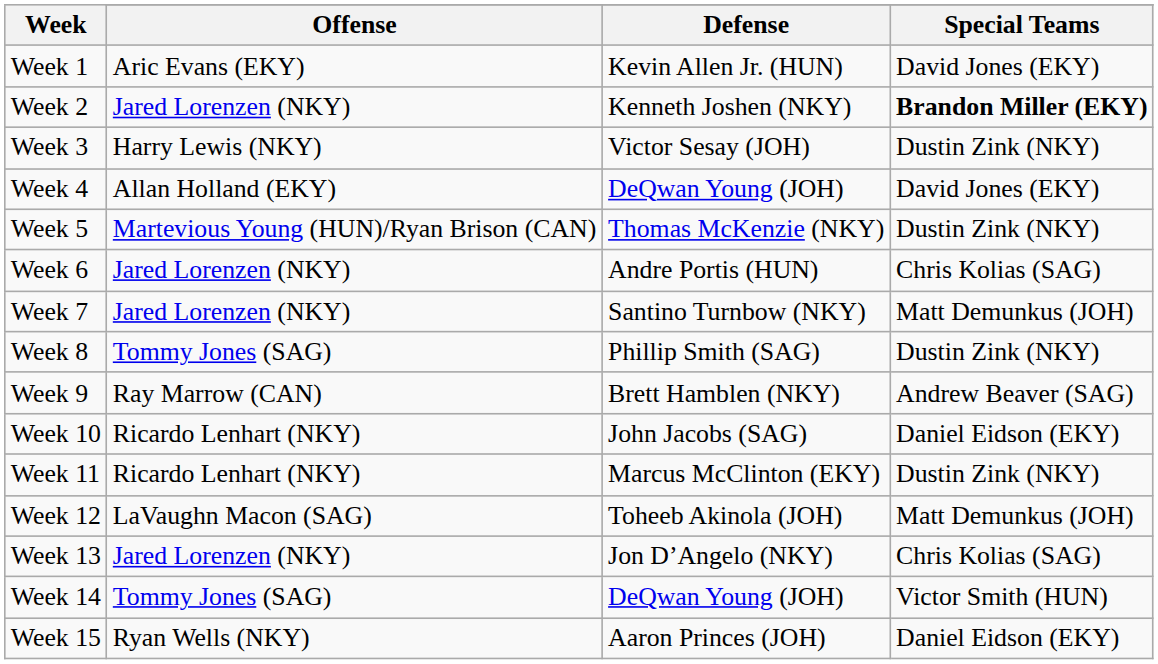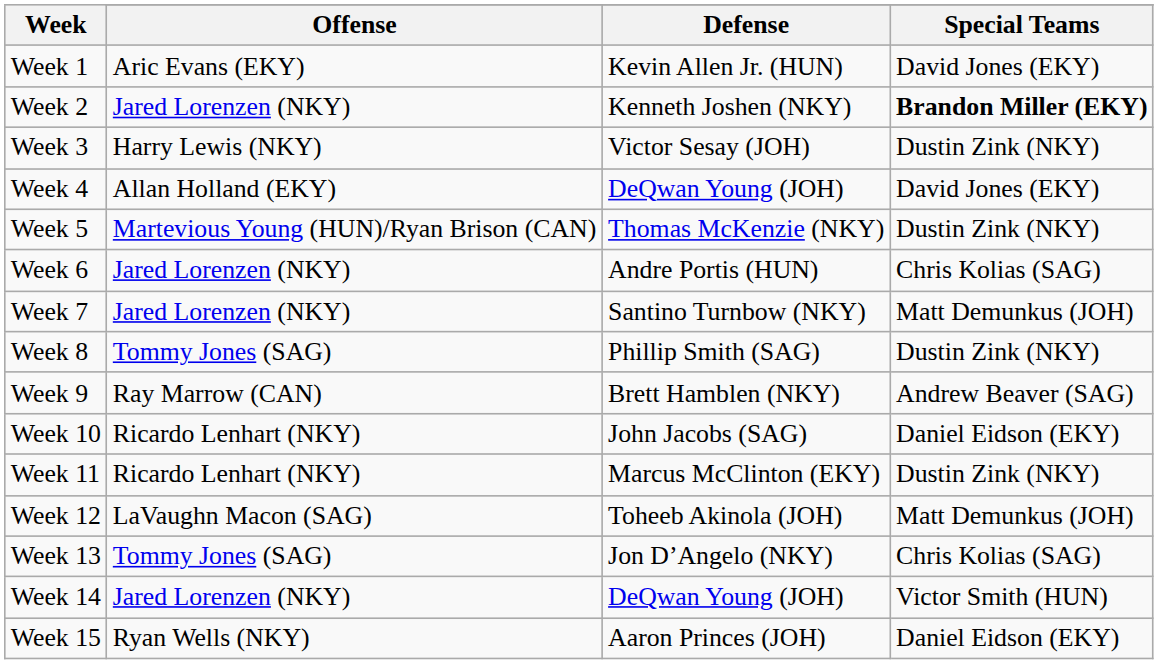 <table class="wikitable">
 <tr>
 <th rowspan="2" style="text-align:center;">Week</th>
 </tr>
 <tr>
 <th>Offense</th>
 <th>Defense</th>
 <th>Special Teams</th>
 </tr>
 <tr>
 <td>Week 1</td>
 <td>Aric Evans (EKY)</td>
 <td>Kevin Allen Jr. (HUN)</td>
 <td>David Jones (EKY)</td>
 </tr>
 <tr>
 <td>Week 2</td>
 <td><a href='#'>Jared Lorenzen</a> (NKY)</td>
 <td>Kenneth Joshen (NKY)</td>
 <td><strong>Brandon Miller (EKY)</strong></td>
 </tr>
 <tr>
 <td>Week 3</td>
 <td>Harry Lewis (NKY)</td>
 <td>Victor Sesay (JOH)</td>
 <td>Dustin Zink (NKY)</td>
 </tr>
 <tr>
 <td>Week 4</td>
 <td>Allan Holland (EKY)</td>
 <td><a href='#'>DeQwan Young</a> (JOH)</td>
 <td>David Jones (EKY)</td>
 </tr>
 <tr>
 <td>Week 5</td>
 <td><a href='#'>Martevious Young</a> (HUN)/Ryan Brison (CAN)</td>
 <td><a href='#'>Thomas McKenzie</a> (NKY)</td>
 <td>Dustin Zink (NKY)</td>
 </tr>
 <tr>
 <td>Week 6</td>
 <td><a href='#'>Jared Lorenzen</a> (NKY)</td>
 <td>Andre Portis (HUN)</td>
 <td>Chris Kolias (SAG)</td>
 </tr>
 <tr>
 <td>Week 7</td>
 <td><a href='#'>Jared Lorenzen</a> (NKY)</td>
 <td>Santino Turnbow (NKY)</td>
 <td>Matt Demunkus (JOH)</td>
 </tr>
 <tr>
 <td>Week 8</td>
 <td><a href='#'>Tommy Jones</a> (SAG)</td>
 <td>Phillip Smith (SAG)</td>
 <td>Dustin Zink (NKY)</td>
 </tr>
 <tr>
 <td>Week 9</td>
 <td>Ray Marrow (CAN)</td>
 <td>Brett Hamblen (NKY)</td>
 <td>Andrew Beaver (SAG)</td>
 </tr>
 <tr>
 <td>Week 10</td>
 <td>Ricardo Lenhart (NKY)</td>
 <td>John Jacobs (SAG)</td>
 <td>Daniel Eidson (EKY)</td>
 </tr>
 <tr>
 <td>Week 11</td>
 <td>Ricardo Lenhart (NKY)</td>
 <td>Marcus McClinton (EKY)</td>
 <td>Dustin Zink (NKY)</td>
 </tr>
 <tr>
 <td>Week 12</td>
 <td>LaVaughn Macon (SAG)</td>
 <td>Toheeb Akinola (JOH)</td>
 <td>Matt Demunkus  (JOH)</td>
 </tr>
 <tr>
 <td>Week 13</td>
-<td><a href='#'>Jared Lorenzen</a> (NKY)</td>
+<td><a href='#'>Tommy Jones</a> (SAG)</td>
 <td>Jon D’Angelo (NKY)</td>
 <td>Chris Kolias (SAG)</td>
 </tr>
 <tr>
 <td>Week 14</td>
-<td><a href='#'>Tommy Jones</a> (SAG)</td>
+<td><a href='#'>Jared Lorenzen</a> (NKY)</td>
 <td><a href='#'>DeQwan Young</a> (JOH)</td>
 <td>Victor Smith (HUN)</td>
 </tr>
 <tr>
 <td>Week 15</td>
 <td>Ryan Wells (NKY)</td>
 <td>Aaron Princes (JOH)</td>
 <td>Daniel Eidson (EKY)</td>
 </tr>
 </table>
